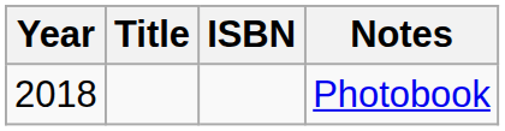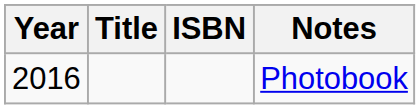 <table class="wikitable sortable">
 <tr>
 <th>Year</th>
 <th>Title</th>
 <th>ISBN</th>
 <th class="unsortable">Notes</th>
 </tr>
 <tr>
-<td>2018</td>
+<td>2016</td>
 <td><em></em></td>
 <td></td>
 <td><a href='#'>Photobook</a></td>
 </tr>
 </table>
